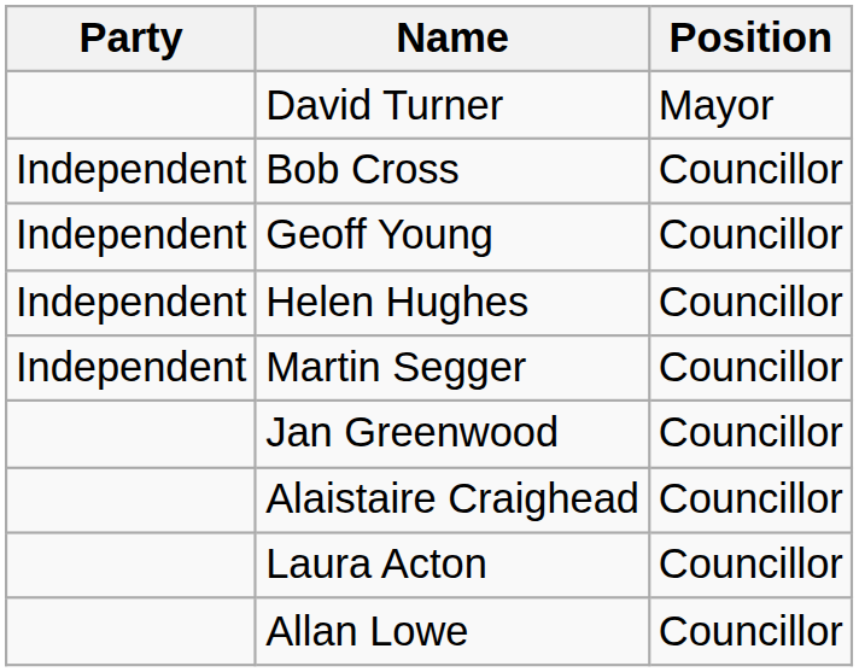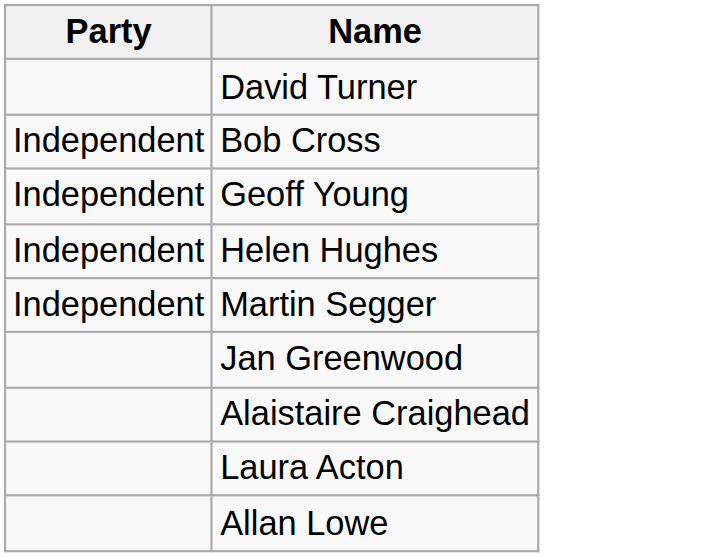 <table class="wikitable">
 <tr>
 <th>Party</th>
 <th>Name</th>
-<th>Position</th>
 </tr>
 <tr>
 <td></td>
 <td>David Turner</td>
-<td>Mayor</td>
 </tr>
 <tr>
 <td>Independent</td>
 <td>Bob Cross</td>
-<td>Councillor</td>
 </tr>
 <tr>
 <td>Independent</td>
 <td>Geoff Young</td>
-<td>Councillor</td>
 </tr>
 <tr>
 <td>Independent</td>
 <td>Helen Hughes</td>
-<td>Councillor</td>
 </tr>
 <tr>
 <td>Independent</td>
 <td>Martin Segger</td>
-<td>Councillor</td>
 </tr>
 <tr>
 <td></td>
 <td>Jan Greenwood</td>
-<td>Councillor</td>
 </tr>
 <tr>
 <td></td>
 <td>Alaistaire Craighead</td>
-<td>Councillor</td>
 </tr>
 <tr>
 <td></td>
 <td>Laura Acton</td>
-<td>Councillor</td>
 </tr>
 <tr>
 <td></td>
 <td>Allan Lowe</td>
-<td>Councillor</td>
 </tr>
 </table>
